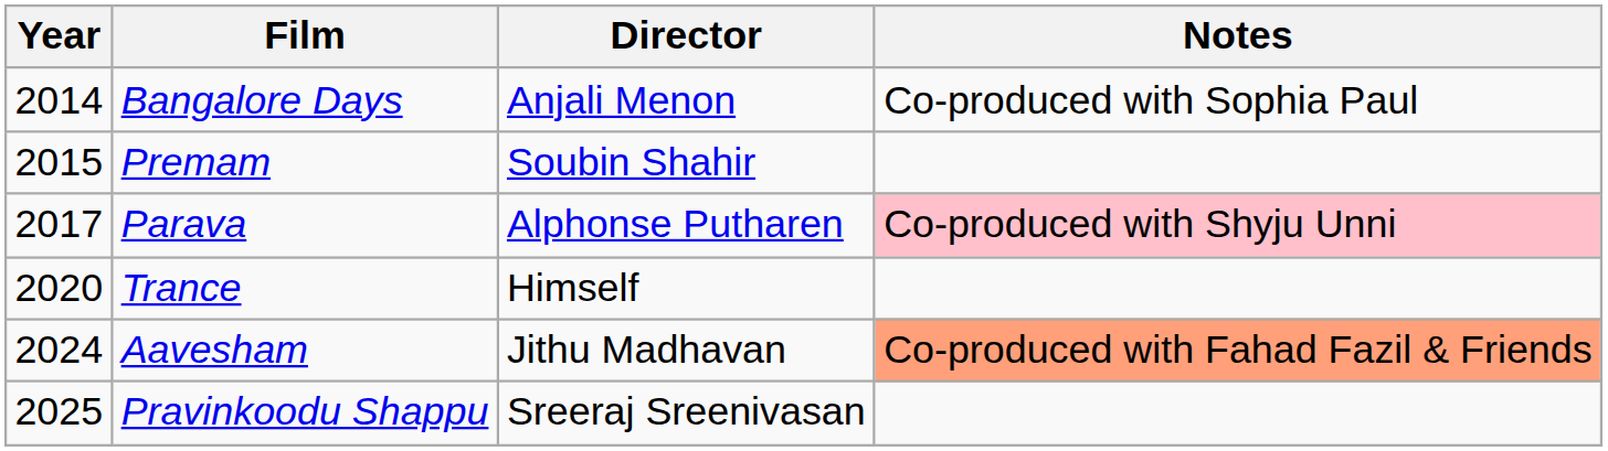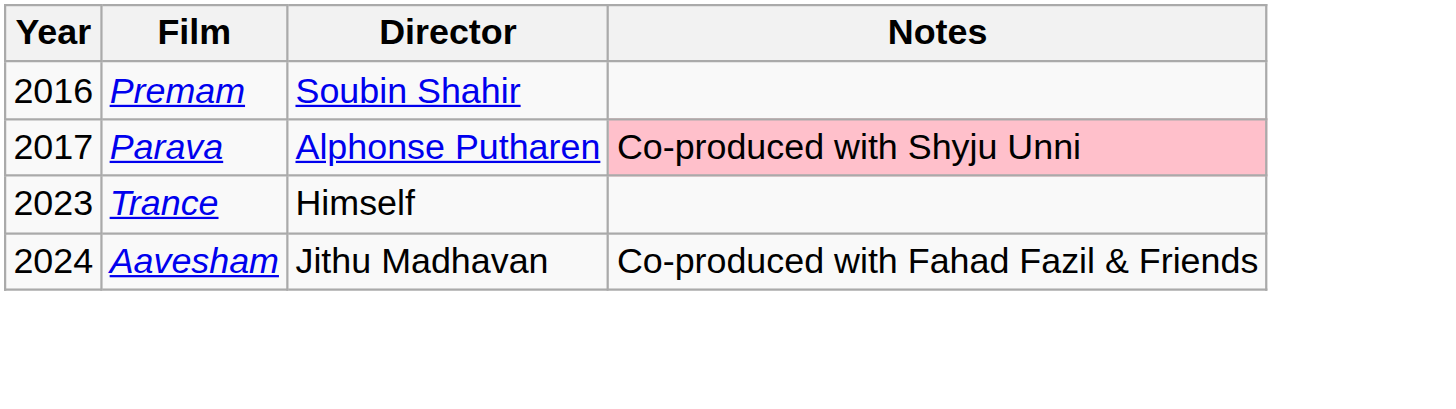 <table class="wikitable">
 <tr>
 <th>Year</th>
 <th>Film</th>
 <th>Director</th>
 <th>Notes</th>
 </tr>
 <tr>
-<td>2014</td>
-<td><em><a href='#'>Bangalore Days</a></em></td>
-<td><a href='#'>Anjali Menon</a></td>
-<td>Co-produced with Sophia Paul</td>
-</tr>
-<tr>
-<td>2015</td>
+<td>2016</td>
 <td><em><a href='#'>Premam</a></em></td>
 <td><a href='#'>Soubin Shahir</a></td>
 <td></td>
 </tr>
 <tr>
 <td>2017</td>
 <td><em><a href='#'>Parava</a></em></td>
 <td><a href='#'>Alphonse Putharen</a></td>
 <td style="background: pink;">Co-produced with Shyju Unni</td>
 </tr>
 <tr>
-<td>2020</td>
+<td>2023</td>
 <td><em><a href='#'>Trance</a></em></td>
 <td>Himself</td>
 <td></td>
 </tr>
 <tr>
 <td>2024</td>
 <td><em><a href='#'>Aavesham</a></em></td>
 <td>Jithu Madhavan</td>
-<td style="background: lightsalmon;">Co-produced with Fahad Fazil & Friends</td>
-</tr>
-<tr>
-<td>2025</td>
-<td><em><a href='#'>Pravinkoodu Shappu</a></em></td>
-<td>Sreeraj Sreenivasan</td>
-<td></td>
+<td>Co-produced with Fahad Fazil & Friends</td>
 </tr>
 </table>
